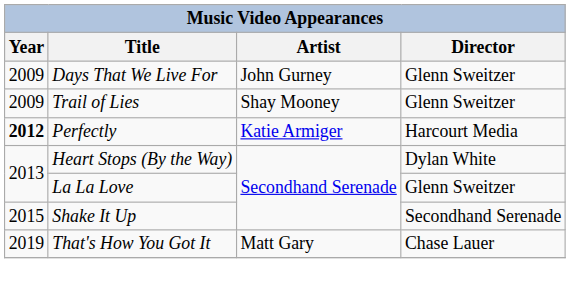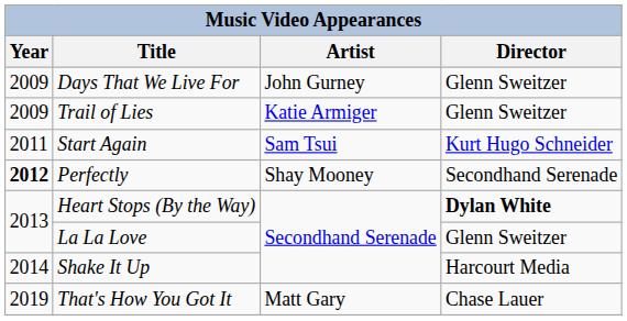 <table class="wikitable">
 <tr style="background:#ccc; text-align:center;">
 <th colspan="4" style="background: LightSteelBlue;">Music Video Appearances</th>
 </tr>
 <tr style="background:#ccc; text-align:center;">
 <th>Year</th>
 <th>Title</th>
 <th>Artist</th>
 <th>Director</th>
 </tr>
 <tr>
 <td>2009</td>
 <td><em>Days That We Live For</em></td>
 <td>John Gurney</td>
 <td>Glenn Sweitzer</td>
 </tr>
 <tr>
 <td>2009</td>
 <td><em>Trail of Lies</em></td>
-<td>Shay Mooney</td>
+<td><a href='#'>Katie Armiger</a></td>
 <td>Glenn Sweitzer</td>
+</tr>
+<tr>
+<td>2011</td>
+<td><em>Start Again</em></td>
+<td><a href='#'>Sam Tsui</a></td>
+<td><a href='#'>Kurt Hugo Schneider</a></td>
 </tr>
 <tr>
 <td><strong>2012</strong></td>
 <td><em>Perfectly</em></td>
-<td><a href='#'>Katie Armiger</a></td>
-<td>Harcourt Media</td>
+<td>Shay Mooney</td>
+<td>Secondhand Serenade</td>
 </tr>
 <tr>
 <td rowspan="2">2013</td>
 <td><em>Heart Stops (By the Way)</em></td>
 <td rowspan="3"><a href='#'>Secondhand Serenade</a></td>
-<td>Dylan White</td>
+<td><strong>Dylan White</strong></td>
 </tr>
 <tr>
 <td><em>La La Love</em></td>
 <td>Glenn Sweitzer</td>
 </tr>
 <tr>
-<td>2015</td>
+<td>2014</td>
 <td><em>Shake It Up</em></td>
-<td>Secondhand Serenade</td>
+<td>Harcourt Media</td>
 </tr>
 <tr>
 <td>2019</td>
 <td><em>That's How You Got It</em></td>
 <td>Matt Gary</td>
 <td>Chase Lauer</td>
 </tr>
 <tr>
 </tr>
 </table>
